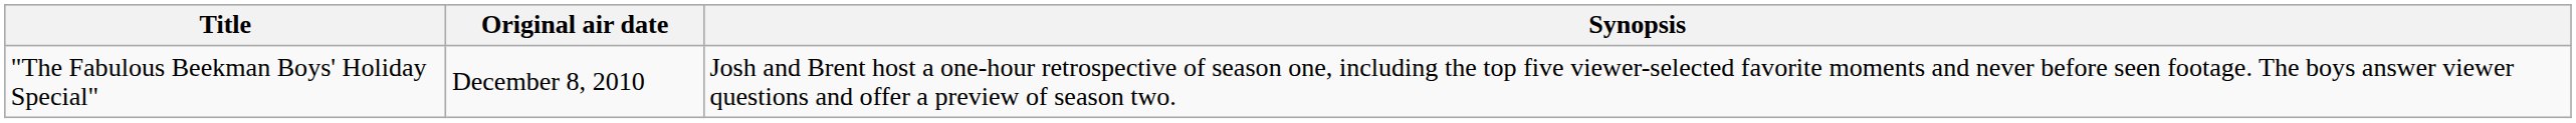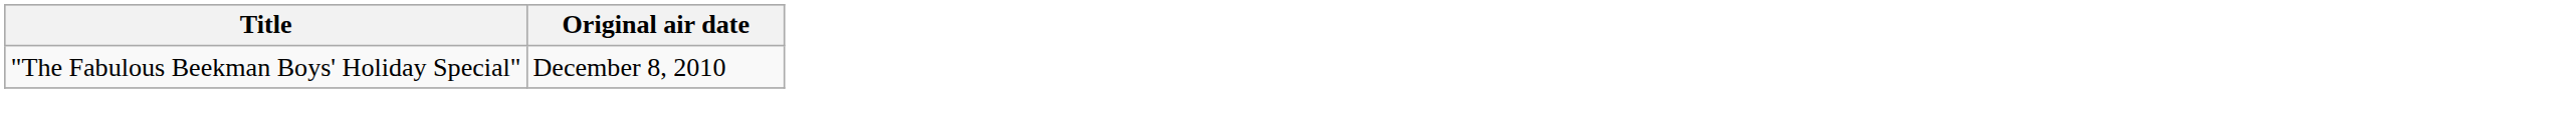 <table class="wikitable">
 <tr>
 <th>Title</th>
 <th width = 150>Original air date</th>
-<th>Synopsis</th>
 </tr>
 <tr>
 <td>"The Fabulous Beekman Boys' Holiday Special"</td>
 <td>December 8, 2010</td>
-<td>Josh and Brent host a one-hour retrospective of season one, including the top five viewer-selected favorite moments and never before seen footage. The boys answer viewer questions and offer a preview of season two.</td>
 </tr>
 </table>
